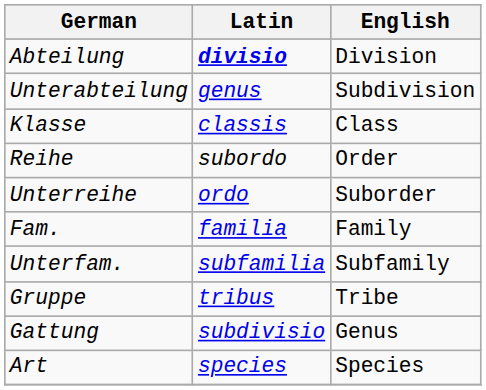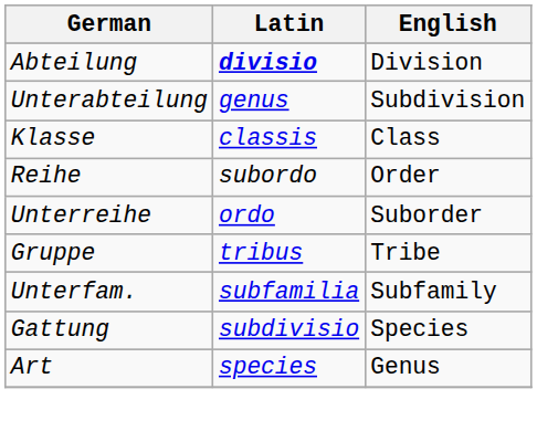 <table class="wikitable" border="1">
 <tr>
 <th>German</th>
 <th>Latin</th>
 <th>English</th>
 </tr>
 <tr>
 <td><em>Abteilung</em></td>
 <td><strong><em><a href='#'>divisio</a></em></strong></td>
 <td>Division</td>
 </tr>
 <tr>
 <td><em>Unterabteilung</em></td>
 <td><em><a href='#'>genus</a></em></td>
 <td>Subdivision</td>
 </tr>
 <tr>
 <td><em>Klasse</em></td>
 <td><em><a href='#'>classis</a></em></td>
 <td>Class</td>
 </tr>
 <tr>
 <td><em>Reihe</em></td>
 <td><em>subordo</em></td>
 <td>Order</td>
 </tr>
 <tr>
 <td><em>Unterreihe</em></td>
 <td><em><a href='#'>ordo</a></em></td>
 <td>Suborder</td>
 </tr>
 <tr>
-<td><em>Fam.</em></td>
-<td><em><a href='#'>familia</a></em></td>
-<td>Family</td>
+<td><em>Gruppe</em></td>
+<td><em><a href='#'>tribus</a></em></td>
+<td>Tribe</td>
 </tr>
 <tr>
 <td><em>Unterfam.</em></td>
 <td><em><a href='#'>subfamilia</a></em></td>
 <td>Subfamily</td>
 </tr>
 <tr>
-<td><em>Gruppe</em></td>
-<td><em><a href='#'>tribus</a></em></td>
-<td>Tribe</td>
-</tr>
-<tr>
 <td><em>Gattung</em></td>
 <td><em><a href='#'>subdivisio</a></em></td>
-<td>Genus</td>
+<td>Species</td>
 </tr>
 <tr>
 <td><em>Art</em></td>
 <td><em><a href='#'>species</a></em></td>
-<td>Species</td>
+<td>Genus</td>
 </tr>
 <tr>
 </tr>
 </table>
